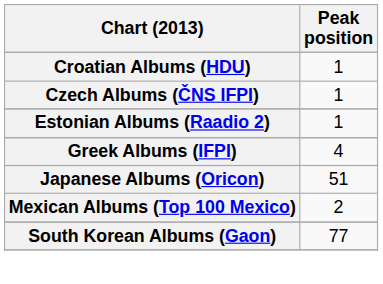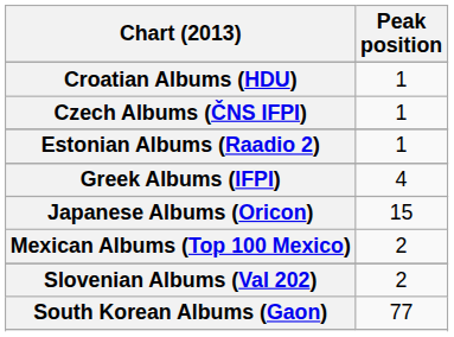 <table class="wikitable sortable plainrowheaders" style="text-align:center">
 <tr>
 <th scope="col">Chart (2013)</th>
 <th scope="col">Peak<br>position</th>
 </tr>
 <tr>
 </tr>
 <tr>
 </tr>
 <tr>
 </tr>
 <tr>
 </tr>
 <tr>
 </tr>
 <tr>
 <th scope="row">Croatian Albums (<a href='#'>HDU</a>)</th>
 <td>1</td>
 </tr>
 <tr>
 <th scope="row">Czech Albums (<a href='#'>ČNS IFPI</a>)</th>
 <td>1</td>
 </tr>
 <tr>
 </tr>
 <tr>
 </tr>
 <tr>
 <th scope="row">Estonian Albums (<a href='#'>Raadio 2</a>)</th>
 <td>1</td>
 </tr>
 <tr>
 </tr>
 <tr>
 </tr>
 <tr>
 </tr>
 <tr>
 <th scope="row">Greek Albums (<a href='#'>IFPI</a>)</th>
 <td>4</td>
 </tr>
 <tr>
 </tr>
 <tr>
 </tr>
 <tr>
 </tr>
 <tr>
 <th scope="row">Japanese Albums (<a href='#'>Oricon</a>)</th>
-<td>51</td>
+<td>15</td>
 </tr>
 <tr>
 <th scope="row">Mexican Albums (<a href='#'>Top 100 Mexico</a>)</th>
 <td>2</td>
 </tr>
 <tr>
 </tr>
 <tr>
 </tr>
 <tr>
 </tr>
 <tr>
 </tr>
 <tr>
+</tr>
+<tr>
+<th scope="row">Slovenian Albums (<a href='#'>Val 202</a>)</th>
+<td>2</td>
 </tr>
 <tr>
 <th scope="row">South Korean Albums (<a href='#'>Gaon</a>)</th>
 <td>77</td>
 </tr>
 <tr>
 </tr>
 <tr>
 </tr>
 <tr>
 </tr>
 <tr>
 </tr>
 <tr>
 </tr>
 <tr>
 </tr>
 <tr>
 </tr>
 </table>
